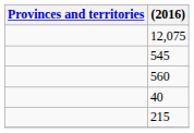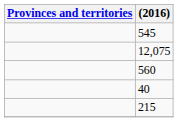 <table class="wikitable sortable">
 <tr>
 <th><a href='#'>Provinces and territories</a></th>
 <th>(2016) </th>
 </tr>
 <tr>
 <td></td>
-<td>12,075</td>
+<td>545</td>
 </tr>
 <tr>
 <td></td>
-<td>545</td>
+<td>12,075</td>
 </tr>
 <tr>
 <td></td>
 <td>560</td>
 </tr>
 <tr>
 <td></td>
 <td>40</td>
 </tr>
 <tr>
 <td></td>
 <td>215</td>
 </tr>
 <tr>
 </tr>
 </table>
